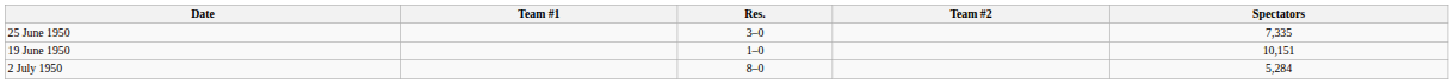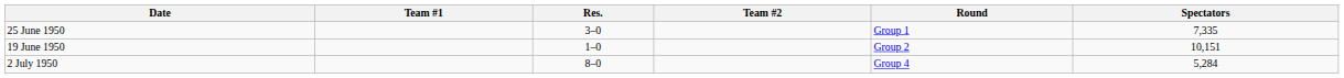 <table class="wikitable" style="text-align: left;" width="100%">
 <tr>
 <th>Date</th>
 <th>Team #1</th>
 <th>Res.</th>
 <th>Team #2</th>
+<th>Round</th>
 <th>Spectators</th>
 </tr>
 <tr>
 <td>25 June 1950</td>
 <td><strong></strong></td>
 <td style="text-align:center;">3–0</td>
 <td></td>
+<td><a href='#'>Group 1</a></td>
 <td style="text-align:center;">7,335</td>
 </tr>
 <tr>
 <td>19 June 1950</td>
 <td><strong></strong></td>
 <td style="text-align:center;">1–0</td>
 <td></td>
+<td><a href='#'>Group 2</a></td>
 <td style="text-align:center;">10,151</td>
 </tr>
 <tr>
 <td>2 July 1950</td>
 <td><strong></strong></td>
 <td style="text-align:center;">8–0</td>
 <td></td>
+<td><a href='#'>Group 4</a></td>
 <td style="text-align:center;">5,284</td>
 </tr>
 </table>
